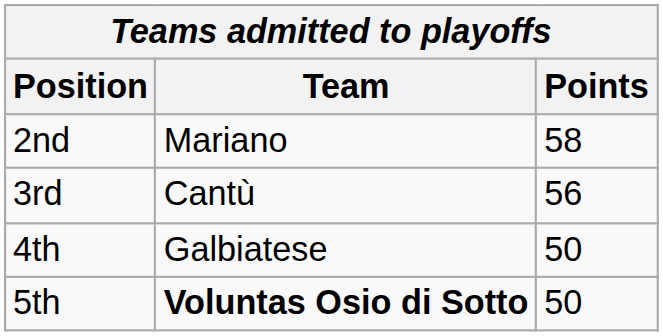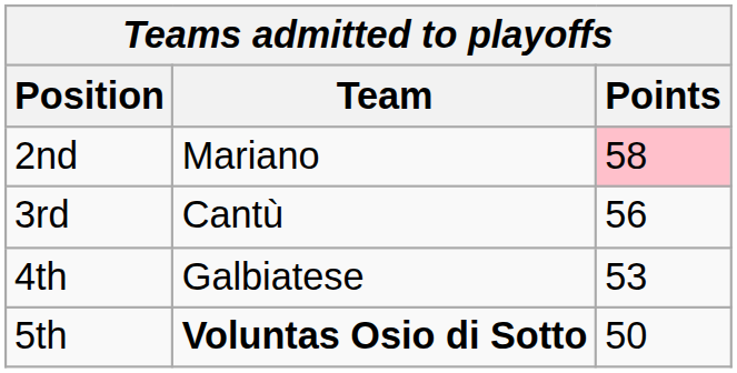 <table class="wikitable">
 <tr>
 <th colspan="3"><em>Teams admitted to playoffs</em></th>
 </tr>
 <tr>
 <th>Position</th>
 <th>Team</th>
 <th>Points</th>
 </tr>
 <tr>
 <td>2nd</td>
 <td>Mariano</td>
-<td>58</td>
+<td style="background: pink;">58</td>
 </tr>
 <tr>
 <td>3rd</td>
 <td>Cantù</td>
 <td>56</td>
 </tr>
 <tr>
 <td>4th</td>
 <td>Galbiatese</td>
-<td>50</td>
+<td>53</td>
 </tr>
 <tr>
 <td>5th</td>
 <td><strong>Voluntas Osio di Sotto</strong></td>
 <td>50</td>
 </tr>
 </table>
